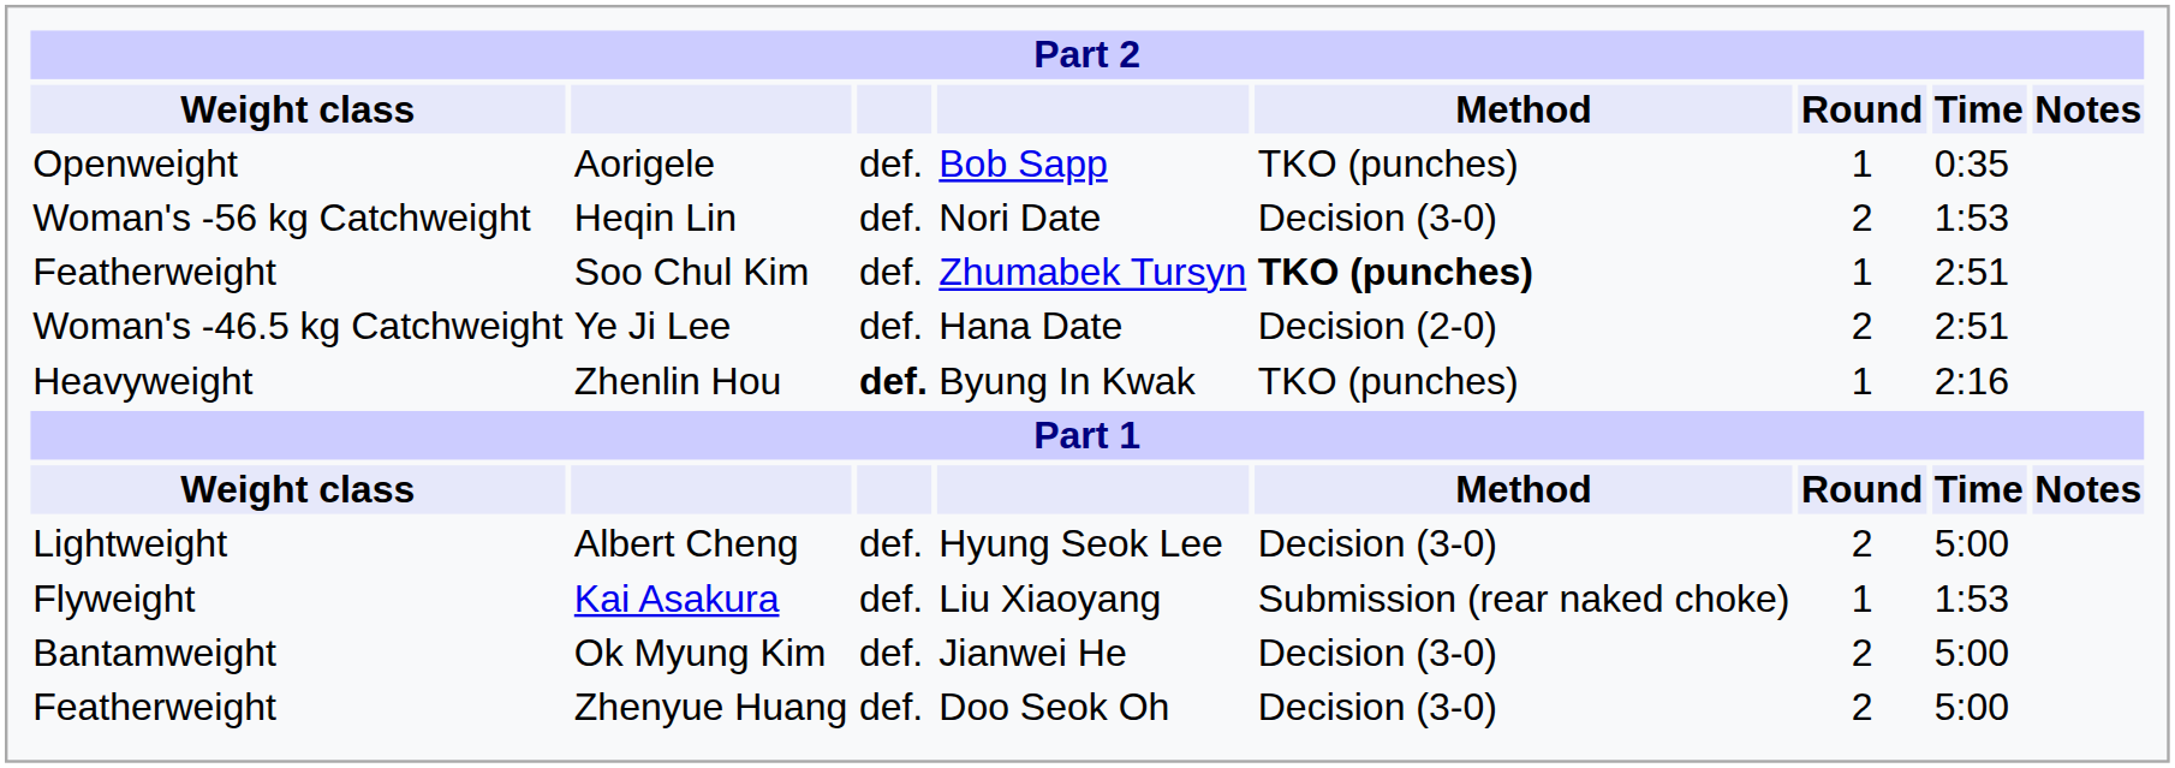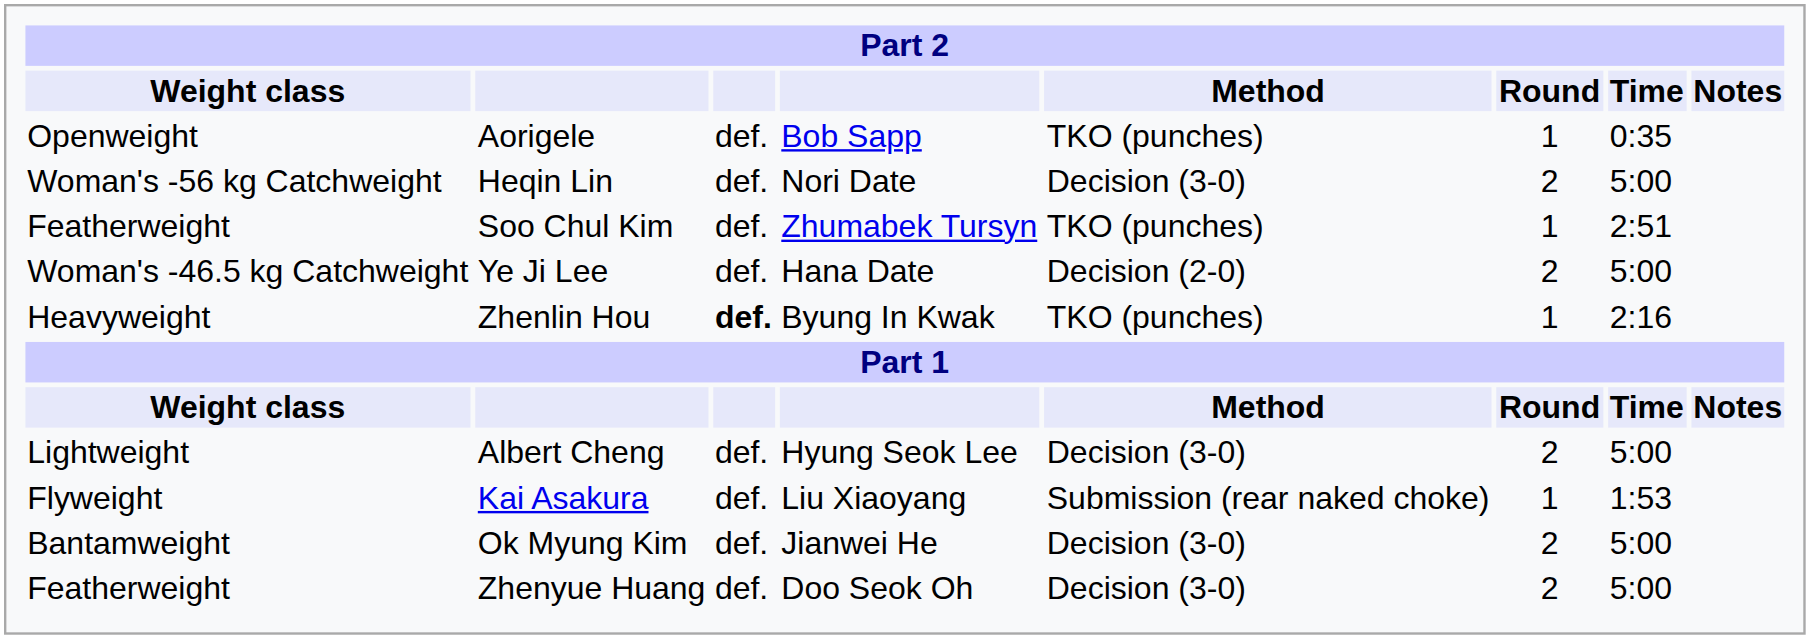 <table style="font-size: 84%; border: 1px solid darkgray; padding: 0.43em; background-color: #F8F9FA;">
 <tr>
 <th colspan="8" style="background-color: #ccf; color: #000080; text-align: center;">Part 2</th>
 </tr>
 <tr>
 <th colspan="1" style="background-color: #E6E8FA; color: #000000; text-align: center;">Weight class</th>
 <th colspan="1" style="background-color: #E6E8FA; color: #000000; text-align: center;"></th>
 <th colspan="1" style="background-color: #E6E8FA; color: #000000; text-align: center;"></th>
 <th colspan="1" style="background-color: #E6E8FA; color: #000000; text-align: center;"></th>
 <th colspan="1" style="background-color: #E6E8FA; color: #000000; text-align: center;">Method</th>
 <th colspan="1" style="background-color: #E6E8FA; color: #000000; text-align: center;">Round</th>
 <th colspan="1" style="background-color: #E6E8FA; color: #000000; text-align: center;">Time</th>
 <th colspan="1" style="background-color: #E6E8FA; color: #000000; text-align: center;">Notes</th>
 </tr>
 <tr>
 <td>Openweight</td>
 <td> Aorigele</td>
 <td>def.</td>
 <td> <a href='#'>Bob Sapp</a></td>
 <td>TKO (punches)</td>
 <td align="center">1</td>
 <td>0:35</td>
 <td></td>
 </tr>
 <tr>
 <td>Woman's -56 kg Catchweight</td>
 <td> Heqin Lin</td>
 <td>def.</td>
 <td> Nori Date</td>
 <td>Decision (3-0)</td>
 <td align="center">2</td>
-<td>1:53</td>
+<td>5:00</td>
 <td></td>
 </tr>
 <tr>
 <td>Featherweight</td>
 <td> Soo Chul Kim</td>
 <td>def.</td>
 <td> <a href='#'>Zhumabek Tursyn</a></td>
-<td><strong>TKO (punches)</strong></td>
+<td>TKO (punches)</td>
 <td align="center">1</td>
 <td>2:51</td>
 <td></td>
 </tr>
 <tr>
 <td>Woman's -46.5 kg Catchweight</td>
 <td> Ye Ji Lee</td>
 <td>def.</td>
 <td> Hana Date</td>
 <td>Decision (2-0)</td>
 <td align="center">2</td>
-<td>2:51</td>
+<td>5:00</td>
 <td></td>
 </tr>
 <tr>
 <td>Heavyweight</td>
 <td> Zhenlin Hou</td>
 <td><strong>def.</strong></td>
 <td> Byung In Kwak</td>
 <td>TKO (punches)</td>
 <td align="center">1</td>
 <td>2:16</td>
 <td></td>
 </tr>
 <tr>
 <th colspan="8" style="background-color: #ccf; color: #000080; text-align: center;">Part 1</th>
 </tr>
 <tr>
 <th colspan="1" style="background-color: #E6E8FA; color: #000000; text-align: center;">Weight class</th>
 <th colspan="1" style="background-color: #E6E8FA; color: #000000; text-align: center;"></th>
 <th colspan="1" style="background-color: #E6E8FA; color: #000000; text-align: center;"></th>
 <th colspan="1" style="background-color: #E6E8FA; color: #000000; text-align: center;"></th>
 <th colspan="1" style="background-color: #E6E8FA; color: #000000; text-align: center;">Method</th>
 <th colspan="1" style="background-color: #E6E8FA; color: #000000; text-align: center;">Round</th>
 <th colspan="1" style="background-color: #E6E8FA; color: #000000; text-align: center;">Time</th>
 <th colspan="1" style="background-color: #E6E8FA; color: #000000; text-align: center;">Notes</th>
 </tr>
 <tr>
 <td>Lightweight</td>
 <td> Albert Cheng</td>
 <td>def.</td>
 <td> Hyung Seok Lee</td>
 <td>Decision (3-0)</td>
 <td align="center">2</td>
 <td>5:00</td>
 <td></td>
 </tr>
 <tr>
 <td>Flyweight</td>
 <td> <a href='#'>Kai Asakura</a></td>
 <td>def.</td>
 <td> Liu Xiaoyang</td>
 <td>Submission (rear naked choke)</td>
 <td align="center">1</td>
 <td>1:53</td>
 <td></td>
 </tr>
 <tr>
 <td>Bantamweight</td>
 <td> Ok Myung Kim</td>
 <td>def.</td>
 <td> Jianwei He</td>
 <td>Decision (3-0)</td>
 <td align="center">2</td>
 <td>5:00</td>
 <td></td>
 </tr>
 <tr>
 <td>Featherweight</td>
 <td> Zhenyue Huang</td>
 <td>def.</td>
 <td> Doo Seok Oh</td>
 <td>Decision (3-0)</td>
 <td align="center">2</td>
 <td>5:00</td>
 <td></td>
 </tr>
 <tr>
 </tr>
 </table>
